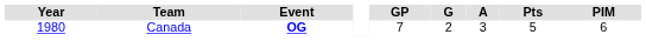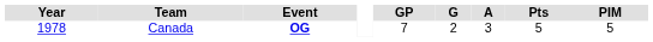 <table border="0" cellpadding="1" cellspacing="0" style="text-align:center; width:50em">
 <tr ALIGN="center" bgcolor="#e0e0e0">
 <th>Year</th>
 <th>Team</th>
 <th>Event</th>
 <th rowspan="99" bgcolor="#ffffff"> </th>
 <th>GP</th>
 <th>G</th>
 <th>A</th>
 <th>Pts</th>
 <th>PIM</th>
 </tr>
 <tr>
-<td><a href='#'>1980</a></td>
+<td><a href='#'>1978</a></td>
 <td><a href='#'>Canada</a></td>
 <td><strong><a href='#'>OG</a></strong></td>
 <td>7</td>
 <td>2</td>
 <td>3</td>
 <td>5</td>
-<td>6</td>
+<td>5</td>
 </tr>
 </table>
